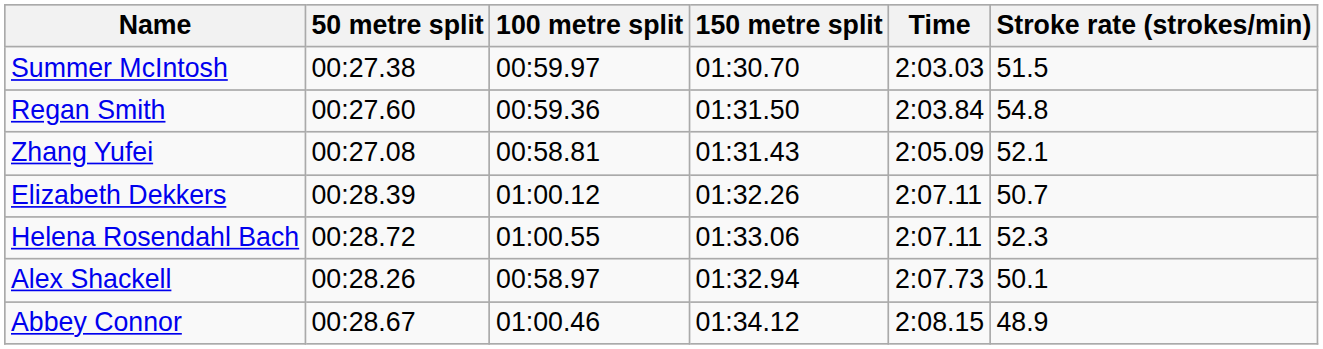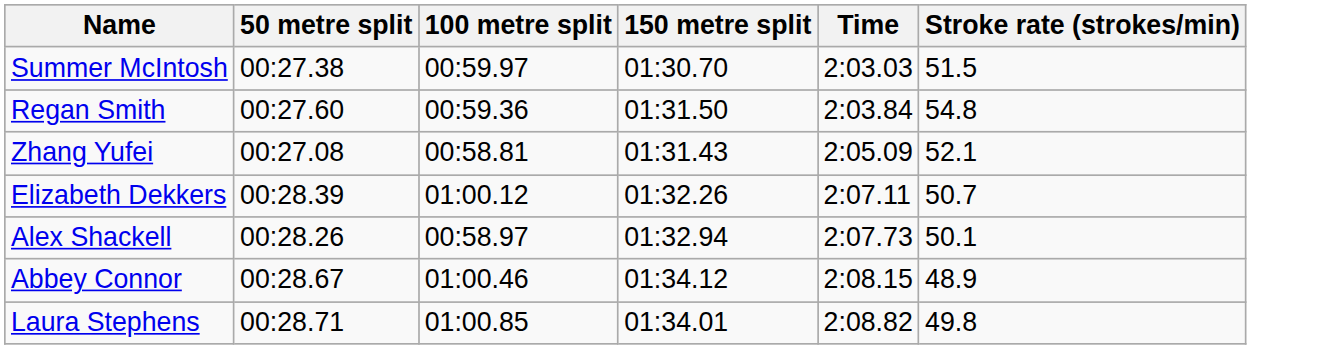 <table class="wikitable sortable mw-collapsible">
 <tr>
 <th scope="col">Name</th>
 <th scope="col">50 metre split</th>
 <th scope="col">100 metre split</th>
 <th scope="col">150 metre split</th>
 <th scope="col">Time</th>
 <th scope="col">Stroke rate (strokes/min)</th>
 </tr>
 <tr>
 <td><a href='#'>Summer McIntosh</a></td>
 <td>00:27.38</td>
 <td>00:59.97</td>
 <td>01:30.70</td>
 <td>2:03.03</td>
 <td>51.5</td>
 </tr>
 <tr>
 <td><a href='#'>Regan Smith</a></td>
 <td>00:27.60</td>
 <td>00:59.36</td>
 <td>01:31.50</td>
 <td>2:03.84</td>
 <td>54.8</td>
 </tr>
 <tr>
 <td><a href='#'>Zhang Yufei</a></td>
 <td>00:27.08</td>
 <td>00:58.81</td>
 <td>01:31.43</td>
 <td>2:05.09</td>
 <td>52.1</td>
 </tr>
 <tr>
 <td><a href='#'>Elizabeth Dekkers</a></td>
 <td>00:28.39</td>
 <td>01:00.12</td>
 <td>01:32.26</td>
 <td>2:07.11</td>
 <td>50.7</td>
 </tr>
 <tr>
-<td><a href='#'>Helena Rosendahl Bach</a></td>
-<td>00:28.72</td>
-<td>01:00.55</td>
-<td>01:33.06</td>
-<td>2:07.11</td>
-<td>52.3</td>
-</tr>
-<tr>
 <td><a href='#'>Alex Shackell</a></td>
 <td>00:28.26</td>
 <td>00:58.97</td>
 <td>01:32.94</td>
 <td>2:07.73</td>
 <td>50.1</td>
 </tr>
 <tr>
 <td><a href='#'>Abbey Connor</a></td>
 <td>00:28.67</td>
 <td>01:00.46</td>
 <td>01:34.12</td>
 <td>2:08.15</td>
 <td>48.9</td>
 </tr>
+<tr>
+<td><a href='#'>Laura Stephens</a></td>
+<td>00:28.71</td>
+<td>01:00.85</td>
+<td>01:34.01</td>
+<td>2:08.82</td>
+<td>49.8</td>
+</tr>
 </table>
